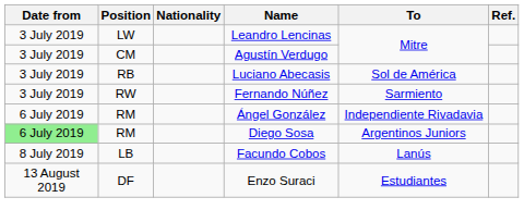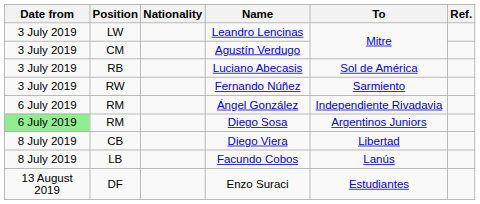 <table class="wikitable" style="text-align:center; font-size:90%; ">
 <tr>
 <th style="background:#; color:#; width:100px;">Date from</th>
 <th style="background:#; color:#; width:50px;">Position</th>
 <th style="background:#; color:#; width:50px;">Nationality</th>
 <th style="background:#; color:#; width:125px;">Name</th>
 <th style="background:#; color:#; width:165px;">To</th>
 <th style="background:#; color:#; width:25px;">Ref.</th>
 </tr>
 <tr>
 <td>3 July 2019</td>
 <td>LW</td>
 <td></td>
 <td><a href='#'>Leandro Lencinas</a></td>
 <td rowspan="2"> <a href='#'>Mitre</a></td>
 <td></td>
 </tr>
 <tr>
 <td>3 July 2019</td>
 <td>CM</td>
 <td></td>
 <td><a href='#'>Agustín Verdugo</a></td>
 <td></td>
 </tr>
 <tr>
 <td>3 July 2019</td>
 <td>RB</td>
 <td></td>
 <td><a href='#'>Luciano Abecasis</a></td>
 <td> <a href='#'>Sol de América</a></td>
 <td></td>
 </tr>
 <tr>
 <td>3 July 2019</td>
 <td>RW</td>
 <td></td>
 <td><a href='#'>Fernando Núñez</a></td>
 <td> <a href='#'>Sarmiento</a></td>
 <td></td>
 </tr>
 <tr>
 <td>6 July 2019</td>
 <td>RM</td>
 <td></td>
 <td><a href='#'>Ángel González</a></td>
 <td> <a href='#'>Independiente Rivadavia</a></td>
 <td></td>
 </tr>
 <tr>
 <td style="background: lightgreen;">6 July 2019</td>
 <td>RM</td>
 <td></td>
 <td><a href='#'>Diego Sosa</a></td>
 <td> <a href='#'>Argentinos Juniors</a></td>
 <td></td>
 </tr>
 <tr>
 <td>8 July 2019</td>
+<td>CB</td>
+<td></td>
+<td><a href='#'>Diego Viera</a></td>
+<td> <a href='#'>Libertad</a></td>
+<td></td>
+</tr>
+<tr>
+<td>8 July 2019</td>
 <td>LB</td>
 <td></td>
 <td><a href='#'>Facundo Cobos</a></td>
 <td> <a href='#'>Lanús</a></td>
 <td></td>
 </tr>
 <tr>
 <td>13 August 2019</td>
 <td>DF</td>
 <td></td>
 <td>Enzo Suraci</td>
 <td> <a href='#'>Estudiantes</a></td>
 <td></td>
 </tr>
 </table>
